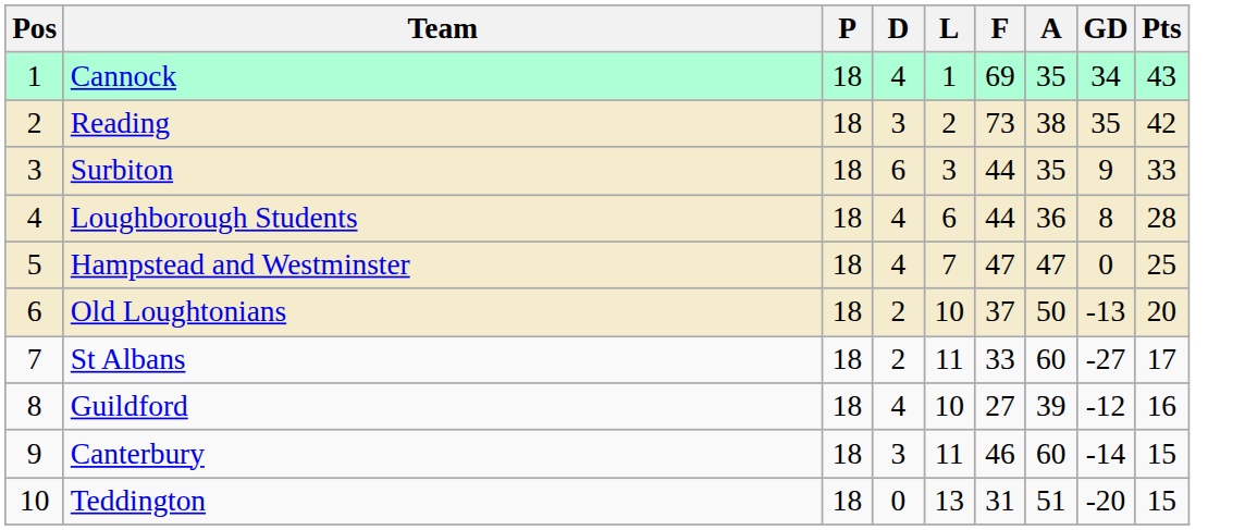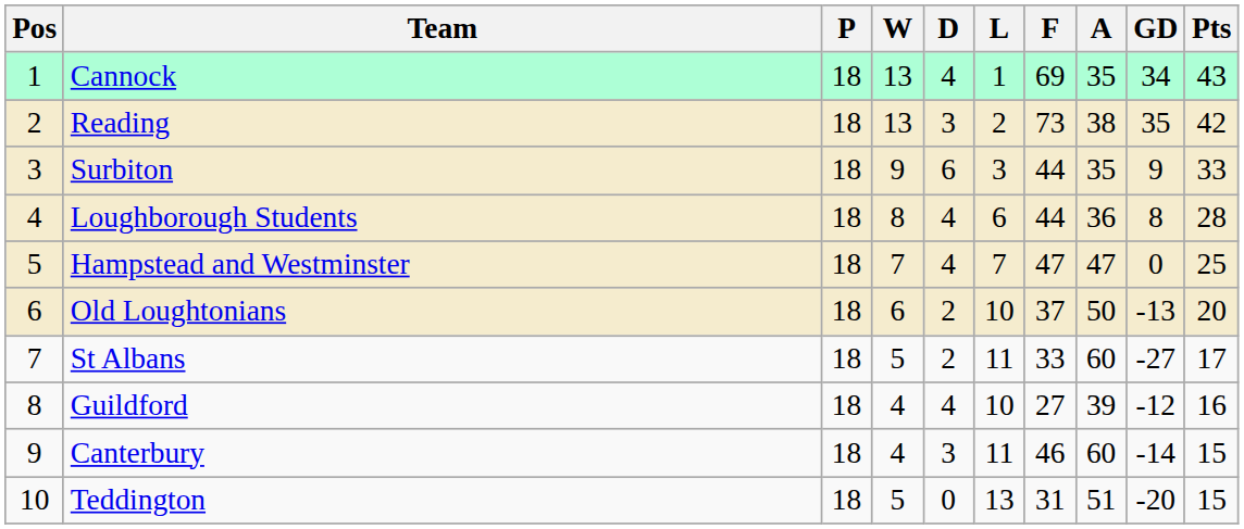 <table class="wikitable" style="font-size: 100%">
 <tr>
 <th width=20>Pos</th>
 <th width=400>Team</th>
 <th width=20>P</th>
+<th width=20>W</th>
 <th width=20>D</th>
 <th width=20>L</th>
 <th width=20>F</th>
 <th width=20>A</th>
 <th width=20>GD</th>
 <th width=20>Pts</th>
 </tr>
 <tr align=center style="background: #ADFFD6;">
 <td>1</td>
 <td align="left"><a href='#'>Cannock</a></td>
 <td>18</td>
+<td>13</td>
 <td>4</td>
 <td>1</td>
 <td>69</td>
 <td>35</td>
 <td>34</td>
 <td>43</td>
 </tr>
 <tr align=center style="background: #F5ECCE;">
 <td>2</td>
 <td align="left"><a href='#'>Reading</a></td>
 <td>18</td>
+<td>13</td>
 <td>3</td>
 <td>2</td>
 <td>73</td>
 <td>38</td>
 <td>35</td>
 <td>42</td>
 </tr>
 <tr align=center style="background: #F5ECCE;">
 <td>3</td>
 <td align="left"><a href='#'>Surbiton</a></td>
 <td>18</td>
+<td>9</td>
 <td>6</td>
 <td>3</td>
 <td>44</td>
 <td>35</td>
 <td>9</td>
 <td>33</td>
 </tr>
 <tr align=center style="background: #F5ECCE;">
 <td>4</td>
 <td align="left"><a href='#'>Loughborough Students</a></td>
 <td>18</td>
+<td>8</td>
 <td>4</td>
 <td>6</td>
 <td>44</td>
 <td>36</td>
 <td>8</td>
 <td>28</td>
 </tr>
 <tr align=center style="background: #F5ECCE;">
 <td>5</td>
 <td align="left"><a href='#'>Hampstead and Westminster</a></td>
 <td>18</td>
+<td>7</td>
 <td>4</td>
 <td>7</td>
 <td>47</td>
 <td>47</td>
 <td>0</td>
 <td>25</td>
 </tr>
 <tr align=center style="background: #F5ECCE;">
 <td>6</td>
 <td align="left"><a href='#'>Old Loughtonians</a></td>
 <td>18</td>
+<td>6</td>
 <td>2</td>
 <td>10</td>
 <td>37</td>
 <td>50</td>
 <td>-13</td>
 <td>20</td>
 </tr>
 <tr align=center>
 <td>7</td>
 <td align="left"><a href='#'>St Albans</a></td>
 <td>18</td>
+<td>5</td>
 <td>2</td>
 <td>11</td>
 <td>33</td>
 <td>60</td>
 <td>-27</td>
 <td>17</td>
 </tr>
 <tr align=center>
 <td>8</td>
 <td align="left"><a href='#'>Guildford</a></td>
 <td>18</td>
 <td>4</td>
+<td>4</td>
 <td>10</td>
 <td>27</td>
 <td>39</td>
 <td>-12</td>
 <td>16</td>
 </tr>
 <tr align=center>
 <td>9</td>
 <td align="left"><a href='#'>Canterbury</a></td>
 <td>18</td>
+<td>4</td>
 <td>3</td>
 <td>11</td>
 <td>46</td>
 <td>60</td>
 <td>-14</td>
 <td>15</td>
 </tr>
 <tr align=center>
 <td>10</td>
 <td align="left"><a href='#'>Teddington</a></td>
 <td>18</td>
+<td>5</td>
 <td>0</td>
 <td>13</td>
 <td>31</td>
 <td>51</td>
 <td>-20</td>
 <td>15</td>
 </tr>
 </table>
